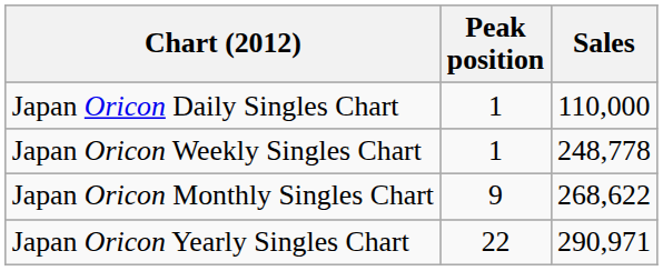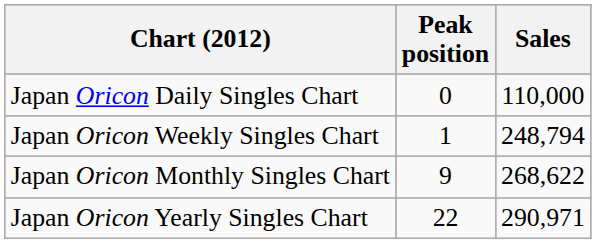 <table class="wikitable sortable">
 <tr>
 <th>Chart (2012)</th>
 <th>Peak<br>position</th>
 <th>Sales</th>
 </tr>
 <tr>
 <td>Japan <em><a href='#'>Oricon</a></em> Daily Singles Chart</td>
-<td align="center">1</td>
+<td align="center">0</td>
 <td align="center">110,000</td>
 </tr>
 <tr>
 <td>Japan <em>Oricon</em> Weekly Singles Chart</td>
 <td align="center">1</td>
-<td align="center">248,778</td>
+<td align="center">248,794</td>
 </tr>
 <tr>
 <td>Japan <em>Oricon</em> Monthly Singles Chart</td>
 <td align="center">9</td>
 <td align="center">268,622</td>
 </tr>
 <tr>
 <td>Japan <em>Oricon</em> Yearly Singles Chart</td>
 <td align="center">22</td>
 <td align="center">290,971</td>
 </tr>
 </table>
